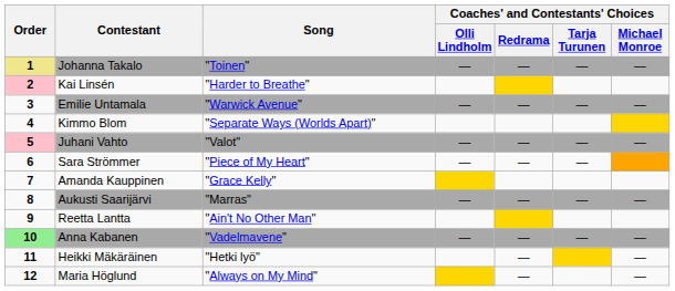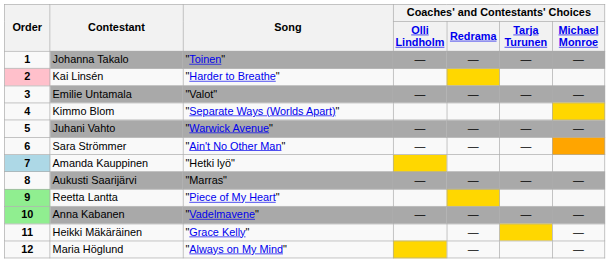 <table class="wikitable" style="width:100%;">
 <tr>
 <th rowspan=2>Order</th>
 <th rowspan=2>Contestant</th>
 <th rowspan=2>Song</th>
 <th colspan=4>Coaches' and Contestants' Choices</th>
 </tr>
 <tr>
 <th width="70"><a href='#'>Olli Lindholm</a></th>
 <th width="70"><a href='#'>Redrama</a></th>
 <th width="70"><a href='#'>Tarja Turunen</a></th>
 <th width="70"><a href='#'>Michael Monroe</a></th>
 </tr>
 <tr>
-<td align="center" style="background: khaki;"><strong>1</strong></td>
+<td align="center"><strong>1</strong></td>
 <td style="background:darkgrey;text-align:left;">Johanna Takalo</td>
 <td style="background:darkgrey;text-align:left;">"<a href='#'>Toinen</a>"</td>
 <td style="background:darkgrey;text-align:center;">—</td>
 <td style="background:darkgrey;text-align:center;">—</td>
 <td style="background:darkgrey;text-align:center;">—</td>
 <td style="background:darkgrey;text-align:center;">—</td>
 </tr>
 <tr>
 <td align="center" style="background: pink;"><strong>2</strong></td>
 <td>Kai Linsén</td>
 <td>"<a href='#'>Harder to Breathe</a>"</td>
 <td style=";text-align:center;"></td>
 <td style="background:gold;text-align:center;"></td>
 <td style=";text-align:center;"></td>
 <td style=";text-align:center;"></td>
 </tr>
 <tr>
 <td align="center"><strong>3</strong></td>
 <td style="background:darkgrey;text-align:left;">Emilie Untamala</td>
-<td style="background:darkgrey;text-align:left;">"<a href='#'>Warwick Avenue</a>"</td>
+<td style="background:darkgrey;text-align:left;">"Valot"</td>
 <td style="background:darkgrey;text-align:center;">—</td>
 <td style="background:darkgrey;text-align:center;">—</td>
 <td style="background:darkgrey;text-align:center;">—</td>
 <td style="background:darkgrey;text-align:center;">—</td>
 </tr>
 <tr>
 <td align="center"><strong>4</strong></td>
 <td>Kimmo Blom</td>
 <td>"<a href='#'>Separate Ways (Worlds Apart)</a>"</td>
 <td style=";text-align:center;"></td>
 <td style=";text-align:center;"></td>
 <td style=";text-align:center;"></td>
 <td style="background:gold;text-align:center;"></td>
 </tr>
 <tr>
-<td align="center" style="background: pink;"><strong>5</strong></td>
+<td align="center"><strong>5</strong></td>
 <td style="background:darkgrey;text-align:left;">Juhani Vahto</td>
-<td style="background:darkgrey;text-align:left;">"Valot"</td>
+<td style="background:darkgrey;text-align:left;">"<a href='#'>Warwick Avenue</a>"</td>
 <td style="background:darkgrey;text-align:center;">—</td>
 <td style="background:darkgrey;text-align:center;">—</td>
 <td style="background:darkgrey;text-align:center;">—</td>
 <td style="background:darkgrey;text-align:center;">—</td>
 </tr>
 <tr>
 <td align="center"><strong>6</strong></td>
 <td>Sara Strömmer</td>
-<td>"<a href='#'>Piece of My Heart</a>"</td>
+<td>"<a href='#'>Ain't No Other Man</a>"</td>
 <td align="center">—</td>
 <td align="center">—</td>
 <td align="center">—</td>
 <td style="background:orange;text-align:center;"></td>
 </tr>
 <tr>
-<td align="center"><strong>7</strong></td>
+<td align="center" style="background: lightblue;"><strong>7</strong></td>
 <td>Amanda Kauppinen</td>
-<td>"<a href='#'>Grace Kelly</a>"</td>
+<td>"Hetki lyö"</td>
 <td style="background:gold;text-align:center;"></td>
 <td style=";text-align:center;"></td>
 <td style=";text-align:center;"></td>
 <td style=";text-align:center;"></td>
 </tr>
 <tr>
 <td align="center"><strong>8</strong></td>
 <td style="background:darkgrey;text-align:left;">Aukusti Saarijärvi</td>
 <td style="background:darkgrey;text-align:left;">"Marras"</td>
 <td style="background:darkgrey;text-align:center;">—</td>
 <td style="background:darkgrey;text-align:center;">—</td>
 <td style="background:darkgrey;text-align:center;">—</td>
 <td style="background:darkgrey;text-align:center;">—</td>
 </tr>
 <tr>
-<td align="center"><strong>9</strong></td>
+<td align="center" style="background: lightgreen;"><strong>9</strong></td>
 <td>Reetta Lantta</td>
-<td>"<a href='#'>Ain't No Other Man</a>"</td>
+<td>"<a href='#'>Piece of My Heart</a>"</td>
 <td style=";text-align:center;"></td>
 <td style="background:gold;text-align:center;"></td>
 <td style=";text-align:center;"></td>
 <td style=";text-align:center;"></td>
 </tr>
 <tr>
 <td align="center" style="background: lightgreen;"><strong>10</strong></td>
 <td style="background:darkgrey;text-align:left;">Anna Kabanen</td>
 <td style="background:darkgrey;text-align:left;">"<a href='#'>Vadelmavene</a>"</td>
 <td style="background:darkgrey;text-align:center;">—</td>
 <td style="background:darkgrey;text-align:center;">—</td>
 <td style="background:darkgrey;text-align:center;">—</td>
 <td style="background:darkgrey;text-align:center;">—</td>
 </tr>
 <tr>
 <td align="center"><strong>11</strong></td>
 <td>Heikki Mäkäräinen</td>
-<td>"Hetki lyö"</td>
+<td>"<a href='#'>Grace Kelly</a>"</td>
 <td style=";text-align:center;"></td>
 <td align="center">—</td>
 <td style="background:gold;text-align:center;"></td>
 <td align="center">—</td>
 </tr>
 <tr>
 <td align="center"><strong>12</strong></td>
 <td>Maria Höglund</td>
 <td>"<a href='#'>Always on My Mind</a>"</td>
 <td style="background:gold;text-align:center;"></td>
 <td align="center">—</td>
 <td style=";text-align:center;"></td>
 <td align="center">—</td>
 </tr>
 </table>
